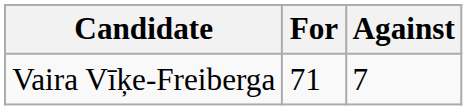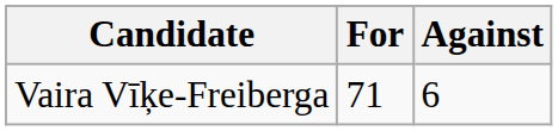 <table class="wikitable" style="text-align: left;">
 <tr>
 <th>Candidate</th>
 <th>For</th>
 <th>Against</th>
 </tr>
 <tr>
 <td>Vaira Vīķe-Freiberga</td>
 <td>71</td>
-<td>7</td>
+<td>6</td>
 </tr>
 </table>
